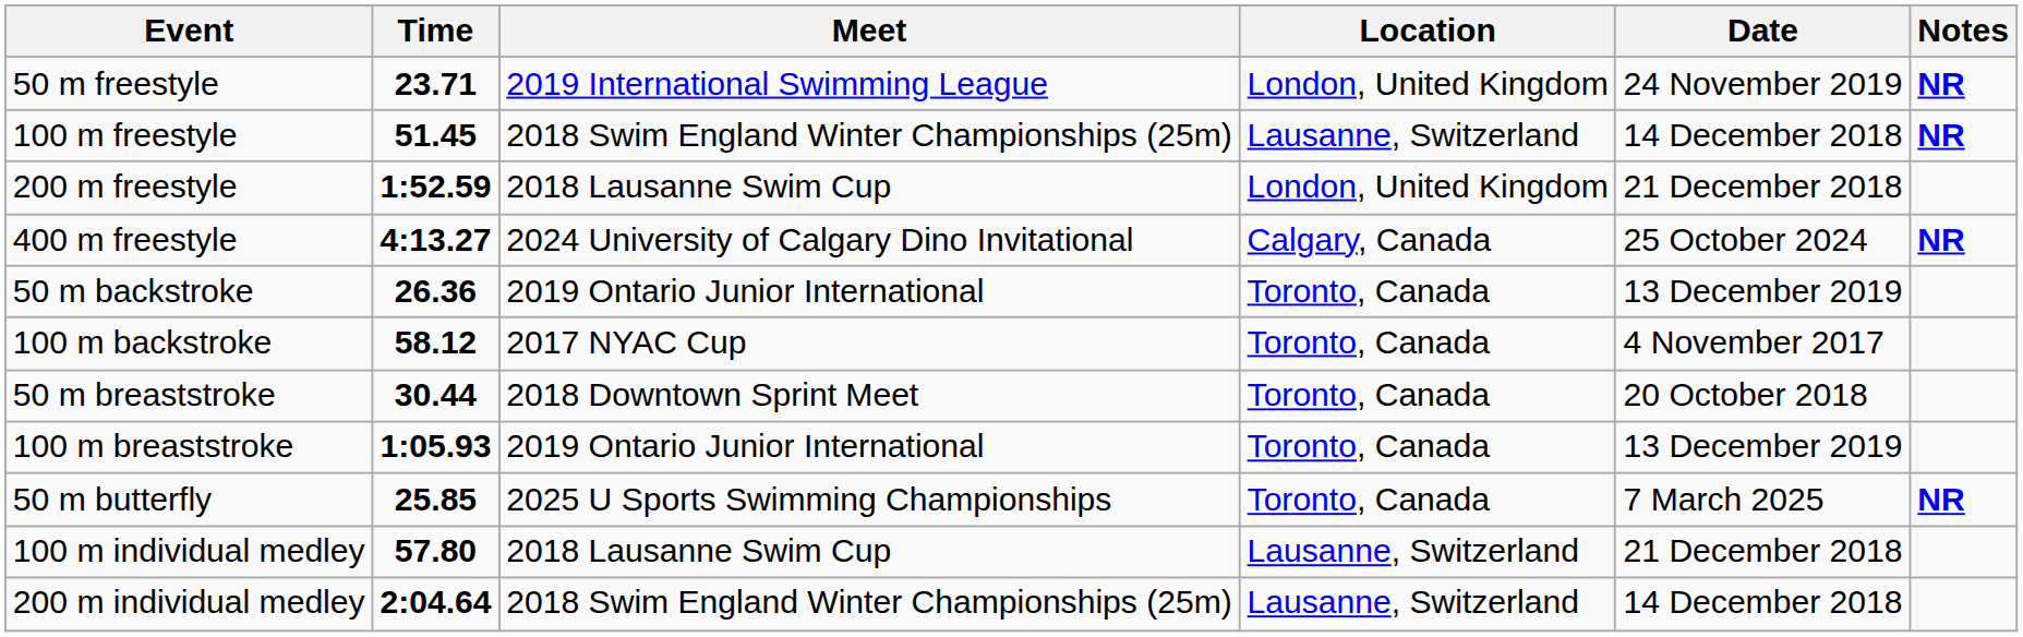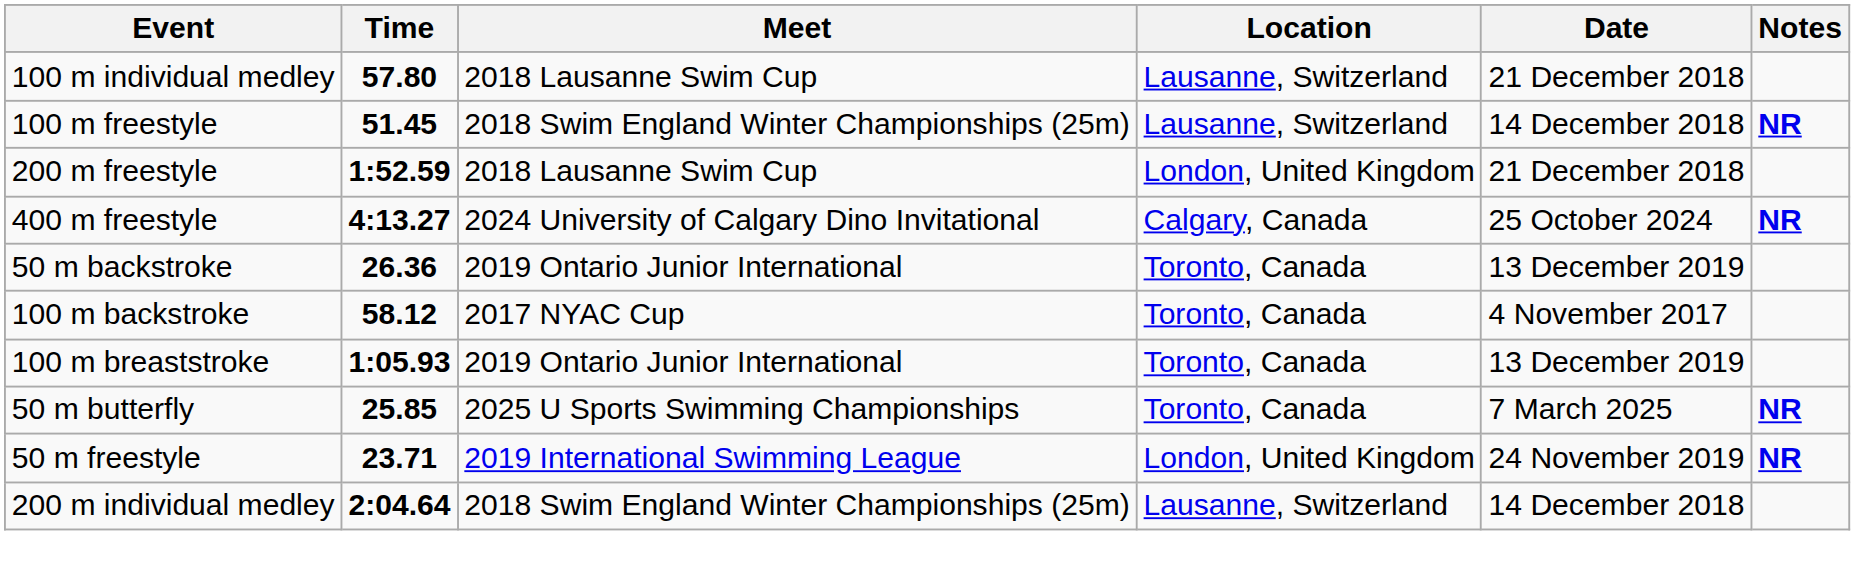 <table class="wikitable">
 <tr>
 <th>Event</th>
 <th>Time</th>
 <th>Meet</th>
 <th>Location</th>
 <th>Date</th>
 <th>Notes</th>
 </tr>
 <tr>
-<td>50 m freestyle</td>
-<td style="text-align:center;"><strong>23.71</strong></td>
-<td><a href='#'>2019 International Swimming League</a></td>
-<td><a href='#'>London</a>, United Kingdom</td>
-<td>24 November 2019</td>
-<td><strong><a href='#'>NR</a></strong></td>
+<td>100 m individual medley</td>
+<td style="text-align:center;"><strong>57.80</strong></td>
+<td>2018 Lausanne Swim Cup</td>
+<td><a href='#'>Lausanne</a>, Switzerland</td>
+<td>21 December 2018</td>
+<td></td>
 </tr>
 <tr>
 <td>100 m freestyle</td>
 <td style="text-align:center;"><strong>51.45</strong></td>
 <td>2018 Swim England Winter Championships (25m)</td>
 <td><a href='#'>Lausanne</a>, Switzerland</td>
 <td>14 December 2018</td>
 <td><strong><a href='#'>NR</a></strong></td>
 </tr>
 <tr>
 <td>200 m freestyle</td>
 <td style="text-align:center;"><strong>1:52.59</strong></td>
 <td>2018 Lausanne Swim Cup</td>
 <td><a href='#'>London</a>, United Kingdom</td>
 <td>21 December 2018</td>
 <td></td>
 </tr>
 <tr>
 <td>400 m freestyle</td>
 <td style="text-align:center;"><strong>4:13.27</strong></td>
 <td>2024 University of Calgary Dino Invitational</td>
 <td><a href='#'>Calgary</a>, Canada</td>
 <td>25 October 2024</td>
 <td><strong><a href='#'>NR</a></strong></td>
 </tr>
 <tr>
 <td>50 m backstroke</td>
 <td style="text-align:center;"><strong>26.36</strong></td>
 <td>2019 Ontario Junior International</td>
 <td><a href='#'>Toronto</a>, Canada</td>
 <td>13 December 2019</td>
 <td></td>
 </tr>
 <tr>
 <td>100 m backstroke</td>
 <td style="text-align:center;"><strong>58.12</strong></td>
 <td>2017 NYAC Cup</td>
 <td><a href='#'>Toronto</a>, Canada</td>
 <td>4 November 2017</td>
 <td></td>
 </tr>
 <tr>
-<td>50 m breaststroke</td>
-<td style="text-align:center;"><strong>30.44</strong></td>
-<td>2018 Downtown Sprint Meet</td>
-<td><a href='#'>Toronto</a>, Canada</td>
-<td>20 October 2018</td>
-<td></td>
-</tr>
-<tr>
 <td>100 m breaststroke</td>
 <td style="text-align:center;"><strong>1:05.93</strong></td>
 <td>2019 Ontario Junior International</td>
 <td><a href='#'>Toronto</a>, Canada</td>
 <td>13 December 2019</td>
 <td></td>
 </tr>
 <tr>
 <td>50 m butterfly</td>
 <td style="text-align:center;"><strong>25.85</strong></td>
 <td>2025 U Sports Swimming Championships</td>
 <td><a href='#'>Toronto</a>, Canada</td>
 <td>7 March 2025</td>
 <td><strong><a href='#'>NR</a></strong></td>
 </tr>
 <tr>
-<td>100 m individual medley</td>
-<td style="text-align:center;"><strong>57.80</strong></td>
-<td>2018 Lausanne Swim Cup</td>
-<td><a href='#'>Lausanne</a>, Switzerland</td>
-<td>21 December 2018</td>
-<td></td>
+<td>50 m freestyle</td>
+<td style="text-align:center;"><strong>23.71</strong></td>
+<td><a href='#'>2019 International Swimming League</a></td>
+<td><a href='#'>London</a>, United Kingdom</td>
+<td>24 November 2019</td>
+<td><strong><a href='#'>NR</a></strong></td>
 </tr>
 <tr>
 <td>200 m individual medley</td>
 <td style="text-align:center;"><strong>2:04.64</strong></td>
 <td>2018 Swim England Winter Championships (25m)</td>
 <td><a href='#'>Lausanne</a>, Switzerland</td>
 <td>14 December 2018</td>
 <td></td>
 </tr>
 </table>
